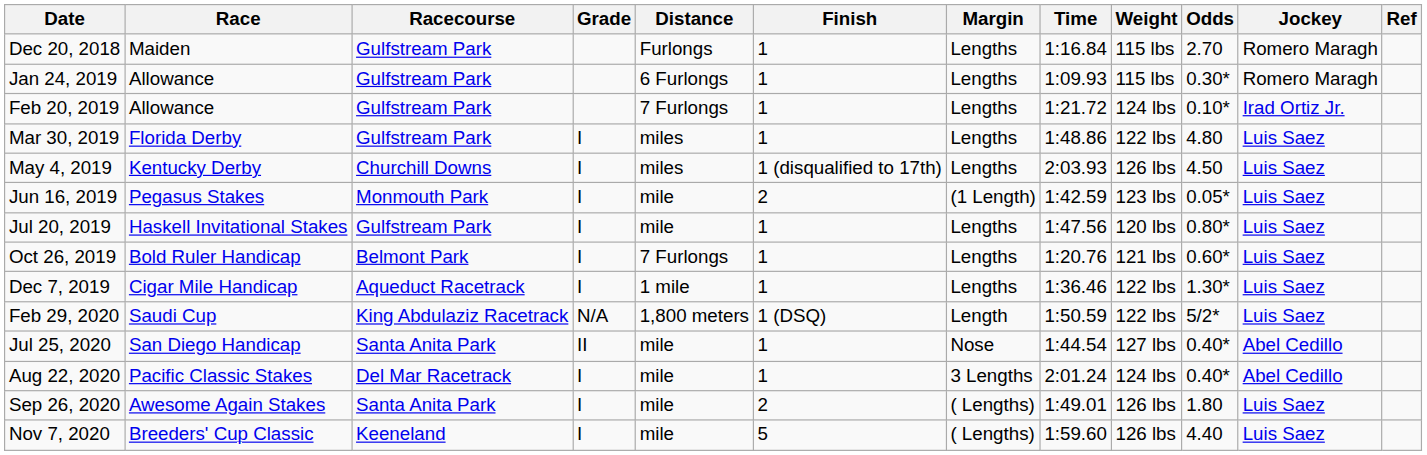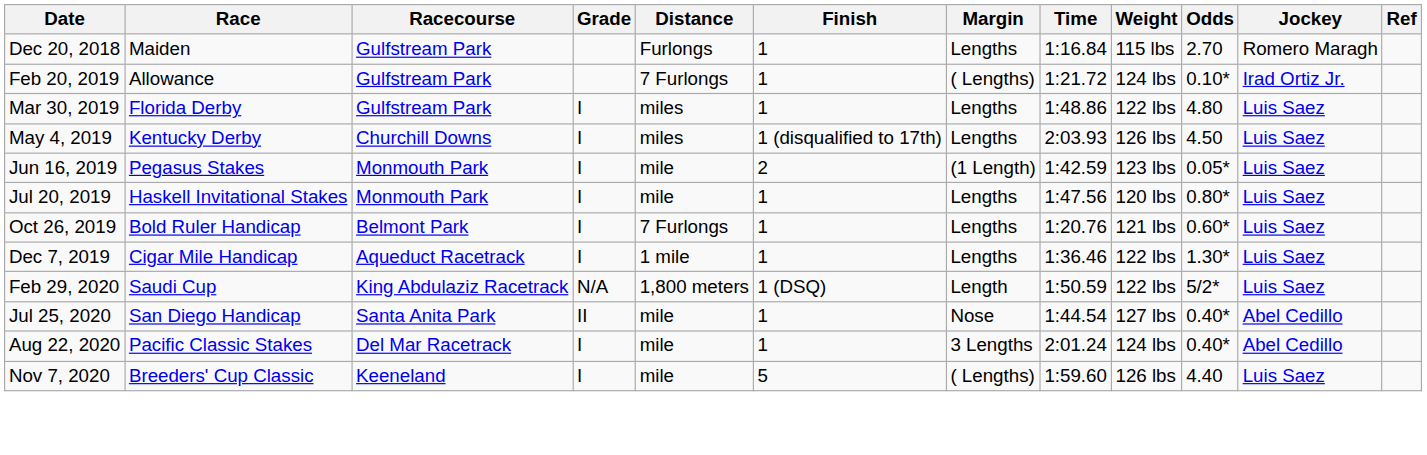 <table class="wikitable">
 <tr>
 <th>Date</th>
 <th>Race</th>
 <th>Racecourse</th>
 <th>Grade</th>
 <th>Distance</th>
 <th>Finish</th>
 <th>Margin</th>
 <th>Time</th>
 <th>Weight</th>
 <th>Odds</th>
 <th>Jockey</th>
 <th>Ref</th>
 </tr>
 <tr>
 <td>Dec 20, 2018</td>
 <td>Maiden</td>
 <td><a href='#'>Gulfstream Park</a></td>
 <td></td>
 <td> Furlongs</td>
 <td>1</td>
 <td> Lengths</td>
 <td>1:16.84</td>
 <td>115 lbs</td>
 <td>2.70</td>
 <td>Romero Maragh</td>
 <td></td>
 </tr>
 <tr>
-<td>Jan 24, 2019</td>
-<td>Allowance</td>
-<td><a href='#'>Gulfstream Park</a></td>
-<td></td>
-<td>6 Furlongs</td>
-<td>1</td>
-<td> Lengths</td>
-<td>1:09.93</td>
-<td>115 lbs</td>
-<td>0.30*</td>
-<td>Romero Maragh</td>
-<td></td>
-</tr>
-<tr>
 <td>Feb 20, 2019</td>
 <td>Allowance</td>
 <td><a href='#'>Gulfstream Park</a></td>
 <td></td>
 <td>7 Furlongs</td>
 <td>1</td>
-<td> Lengths</td>
+<td>( Lengths)</td>
 <td>1:21.72</td>
 <td>124 lbs</td>
 <td>0.10*</td>
 <td><a href='#'>Irad Ortiz Jr.</a></td>
 <td></td>
 </tr>
 <tr>
 <td>Mar 30, 2019</td>
 <td><a href='#'>Florida Derby</a></td>
 <td><a href='#'>Gulfstream Park</a></td>
 <td>I</td>
 <td> miles</td>
 <td>1</td>
 <td> Lengths</td>
 <td>1:48.86</td>
 <td>122 lbs</td>
 <td>4.80</td>
 <td><a href='#'>Luis Saez</a></td>
 <td></td>
 </tr>
 <tr>
 <td>May 4, 2019</td>
 <td><a href='#'>Kentucky Derby</a></td>
 <td><a href='#'>Churchill Downs</a></td>
 <td>I</td>
 <td> miles</td>
 <td>1 (disqualified to 17th)</td>
 <td> Lengths</td>
 <td>2:03.93</td>
 <td>126 lbs</td>
 <td>4.50</td>
 <td><a href='#'>Luis Saez</a></td>
 <td></td>
 </tr>
 <tr>
 <td>Jun 16, 2019</td>
 <td><a href='#'>Pegasus Stakes</a></td>
 <td><a href='#'>Monmouth Park</a></td>
 <td>I</td>
 <td> mile</td>
 <td>2</td>
 <td>(1 Length)</td>
 <td>1:42.59</td>
 <td>123 lbs</td>
 <td>0.05*</td>
 <td><a href='#'>Luis Saez</a></td>
 <td></td>
 </tr>
 <tr>
 <td>Jul 20, 2019</td>
 <td><a href='#'>Haskell Invitational Stakes</a></td>
-<td><a href='#'>Gulfstream Park</a></td>
+<td><a href='#'>Monmouth Park</a></td>
 <td>I</td>
 <td> mile</td>
 <td>1</td>
 <td> Lengths</td>
 <td>1:47.56</td>
 <td>120 lbs</td>
 <td>0.80*</td>
 <td><a href='#'>Luis Saez</a></td>
 <td></td>
 </tr>
 <tr>
 <td>Oct 26, 2019</td>
 <td><a href='#'>Bold Ruler Handicap</a></td>
 <td><a href='#'>Belmont Park</a></td>
 <td>I</td>
 <td>7 Furlongs</td>
 <td>1</td>
 <td> Lengths</td>
 <td>1:20.76</td>
 <td>121 lbs</td>
 <td>0.60*</td>
 <td><a href='#'>Luis Saez</a></td>
 <td></td>
 </tr>
 <tr>
 <td>Dec 7, 2019</td>
 <td><a href='#'>Cigar Mile Handicap</a></td>
 <td><a href='#'>Aqueduct Racetrack</a></td>
 <td>I</td>
 <td>1 mile</td>
 <td>1</td>
 <td> Lengths</td>
 <td>1:36.46</td>
 <td>122 lbs</td>
 <td>1.30*</td>
 <td><a href='#'>Luis Saez</a></td>
 <td></td>
 </tr>
 <tr>
 <td>Feb 29, 2020</td>
 <td><a href='#'>Saudi Cup</a></td>
 <td><a href='#'>King Abdulaziz Racetrack</a></td>
 <td>N/A</td>
 <td>1,800 meters</td>
 <td>1 (DSQ)</td>
 <td> Length</td>
 <td>1:50.59</td>
 <td>122 lbs</td>
 <td>5/2*</td>
 <td><a href='#'>Luis Saez</a></td>
 <td></td>
 </tr>
 <tr>
 <td>Jul 25, 2020</td>
 <td><a href='#'>San Diego Handicap</a></td>
 <td><a href='#'>Santa Anita Park</a></td>
 <td>II</td>
 <td> mile</td>
 <td>1</td>
 <td>Nose</td>
 <td>1:44.54</td>
 <td>127 lbs</td>
 <td>0.40*</td>
 <td><a href='#'>Abel Cedillo</a></td>
 <td></td>
 </tr>
 <tr>
 <td>Aug 22, 2020</td>
 <td><a href='#'>Pacific Classic Stakes</a></td>
 <td><a href='#'>Del Mar Racetrack</a></td>
 <td>I</td>
 <td> mile</td>
 <td>1</td>
 <td>3 Lengths</td>
 <td>2:01.24</td>
 <td>124 lbs</td>
 <td>0.40*</td>
 <td><a href='#'>Abel Cedillo</a></td>
 <td></td>
 </tr>
 <tr>
-<td>Sep 26, 2020</td>
-<td><a href='#'>Awesome Again Stakes</a></td>
-<td><a href='#'>Santa Anita Park</a></td>
-<td>I</td>
-<td> mile</td>
-<td>2</td>
-<td>( Lengths)</td>
-<td>1:49.01</td>
-<td>126 lbs</td>
-<td>1.80</td>
-<td><a href='#'>Luis Saez</a></td>
-<td></td>
-</tr>
-<tr>
 <td>Nov 7, 2020</td>
 <td><a href='#'>Breeders' Cup Classic</a></td>
 <td><a href='#'>Keeneland</a></td>
 <td>I</td>
 <td> mile</td>
 <td>5</td>
 <td>( Lengths)</td>
 <td>1:59.60</td>
 <td>126 lbs</td>
 <td>4.40</td>
 <td><a href='#'>Luis Saez</a></td>
 <td></td>
 </tr>
 </table>
